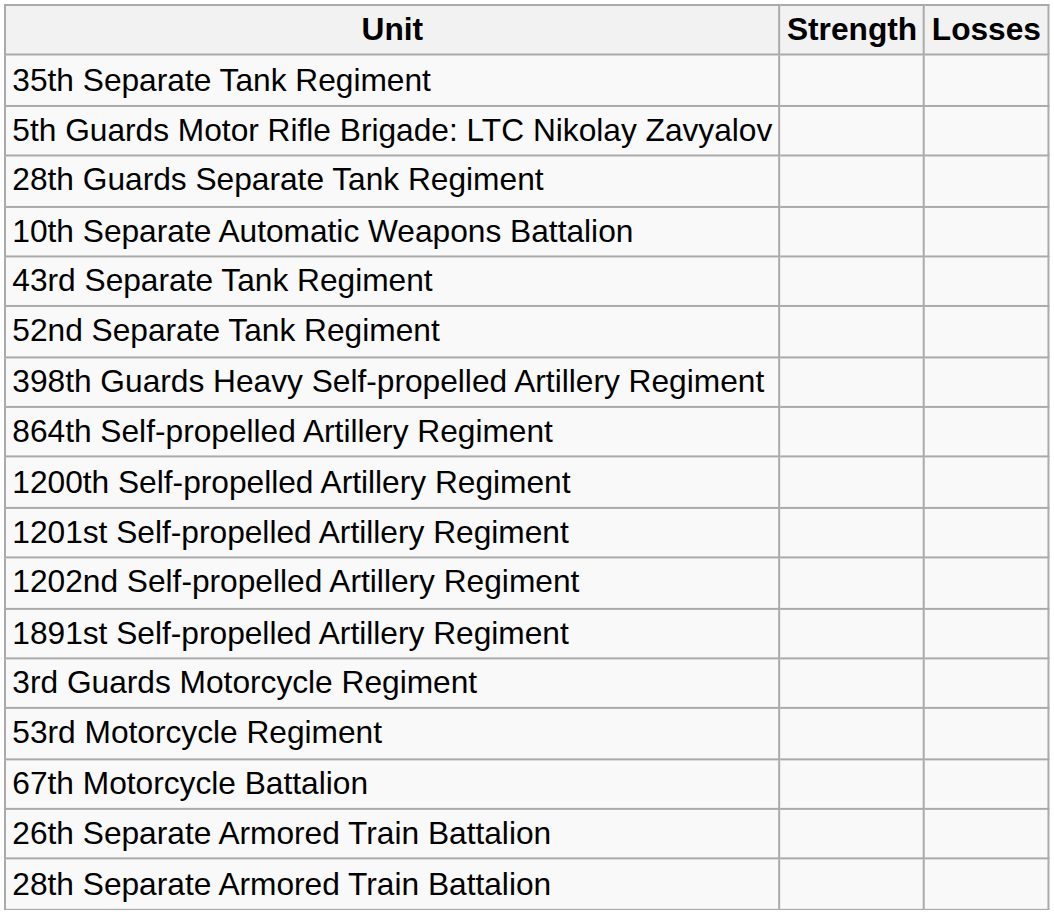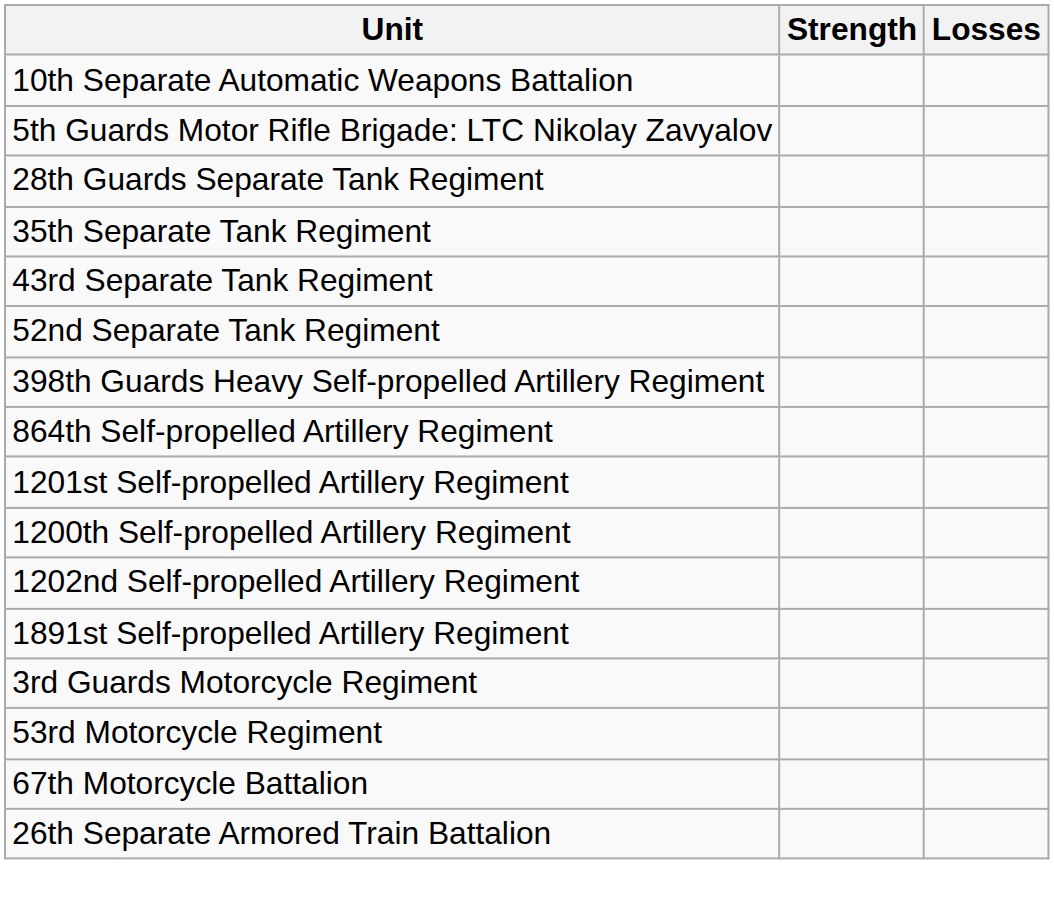 <table class="wikitable">
 <tr>
 <th>Unit</th>
 <th>Strength</th>
 <th>Losses</th>
 </tr>
 <tr>
-<td>35th Separate Tank Regiment</td>
+<td>10th Separate Automatic Weapons Battalion</td>
 <td></td>
 <td></td>
 </tr>
 <tr>
 <td>5th Guards Motor Rifle Brigade: LTC Nikolay Zavyalov</td>
 <td></td>
 <td></td>
 </tr>
 <tr>
 <td>28th Guards Separate Tank Regiment</td>
 <td></td>
 <td></td>
 </tr>
 <tr>
-<td>10th Separate Automatic Weapons Battalion</td>
+<td>35th Separate Tank Regiment</td>
 <td></td>
 <td></td>
 </tr>
 <tr>
 <td>43rd Separate Tank Regiment</td>
 <td></td>
 <td></td>
 </tr>
 <tr>
 <td>52nd Separate Tank Regiment</td>
 <td></td>
 <td></td>
 </tr>
 <tr>
 <td>398th Guards Heavy Self-propelled Artillery Regiment</td>
 <td></td>
 <td></td>
 </tr>
 <tr>
 <td>864th Self-propelled Artillery Regiment</td>
 <td></td>
 <td></td>
 </tr>
 <tr>
-<td>1200th Self-propelled Artillery Regiment</td>
+<td>1201st Self-propelled Artillery Regiment</td>
 <td></td>
 <td></td>
 </tr>
 <tr>
-<td>1201st Self-propelled Artillery Regiment</td>
+<td>1200th Self-propelled Artillery Regiment</td>
 <td></td>
 <td></td>
 </tr>
 <tr>
 <td>1202nd Self-propelled Artillery Regiment</td>
 <td></td>
 <td></td>
 </tr>
 <tr>
 <td>1891st Self-propelled Artillery Regiment</td>
 <td></td>
 <td></td>
 </tr>
 <tr>
 <td>3rd Guards Motorcycle Regiment</td>
 <td></td>
 <td></td>
 </tr>
 <tr>
 <td>53rd Motorcycle Regiment</td>
 <td></td>
 <td></td>
 </tr>
 <tr>
 <td>67th Motorcycle Battalion</td>
 <td></td>
 <td></td>
 </tr>
 <tr>
 <td>26th Separate Armored Train Battalion</td>
 <td></td>
 <td></td>
 </tr>
-<tr>
-<td>28th Separate Armored Train Battalion</td>
-<td></td>
-<td></td>
-</tr>
 </table>
